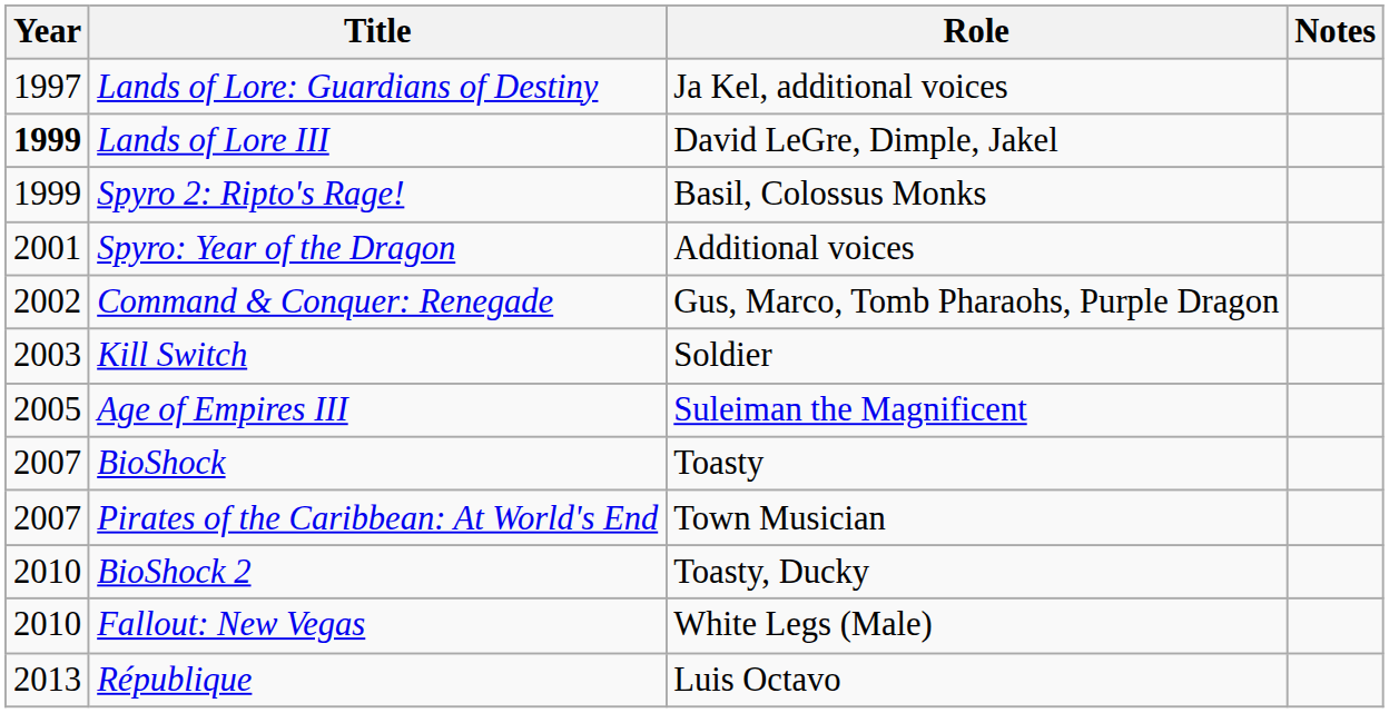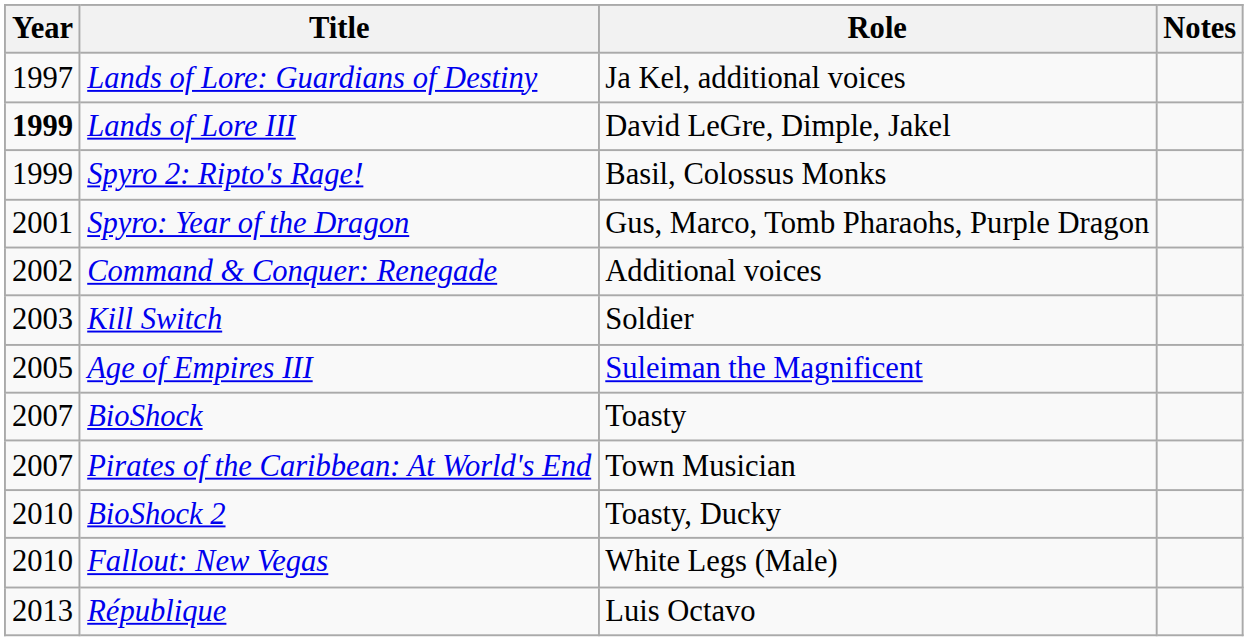 <table class="wikitable sortable">
 <tr>
 <th>Year</th>
 <th>Title</th>
 <th>Role</th>
 <th>Notes</th>
 </tr>
 <tr>
 <td>1997</td>
 <td><em><a href='#'>Lands of Lore: Guardians of Destiny</a></em></td>
 <td>Ja Kel, additional voices</td>
 <td></td>
 </tr>
 <tr>
 <td><strong>1999</strong></td>
 <td><em><a href='#'>Lands of Lore III</a></em></td>
 <td>David LeGre, Dimple, Jakel</td>
 <td></td>
 </tr>
 <tr>
 <td>1999</td>
 <td><em><a href='#'>Spyro 2: Ripto's Rage!</a></em></td>
 <td>Basil, Colossus Monks</td>
 <td></td>
 </tr>
 <tr>
 <td>2001</td>
 <td><em><a href='#'>Spyro: Year of the Dragon</a></em></td>
-<td>Additional voices</td>
+<td>Gus, Marco, Tomb Pharaohs, Purple Dragon</td>
 <td></td>
 </tr>
 <tr>
 <td>2002</td>
 <td><em><a href='#'>Command & Conquer: Renegade</a></em></td>
-<td>Gus, Marco, Tomb Pharaohs, Purple Dragon</td>
+<td>Additional voices</td>
 <td></td>
 </tr>
 <tr>
 <td>2003</td>
 <td><em><a href='#'>Kill Switch</a></em></td>
 <td>Soldier</td>
 <td></td>
 </tr>
 <tr>
 <td>2005</td>
 <td><em><a href='#'>Age of Empires III</a></em></td>
 <td><a href='#'>Suleiman the Magnificent</a></td>
 <td></td>
 </tr>
 <tr>
 <td>2007</td>
 <td><em><a href='#'>BioShock</a></em></td>
 <td>Toasty</td>
 <td></td>
 </tr>
 <tr>
 <td>2007</td>
 <td><em><a href='#'>Pirates of the Caribbean: At World's End</a></em></td>
 <td>Town Musician</td>
 <td></td>
 </tr>
 <tr>
 <td>2010</td>
 <td><em><a href='#'>BioShock 2</a></em></td>
 <td>Toasty, Ducky</td>
 <td></td>
 </tr>
 <tr>
 <td>2010</td>
 <td><em><a href='#'>Fallout: New Vegas</a></em></td>
 <td>White Legs (Male)</td>
 <td></td>
 </tr>
 <tr>
 <td>2013</td>
 <td><em><a href='#'>République</a></em></td>
 <td>Luis Octavo</td>
 <td></td>
 </tr>
 </table>
